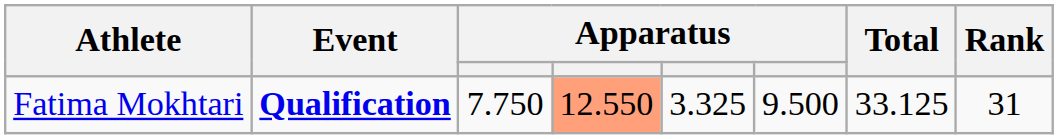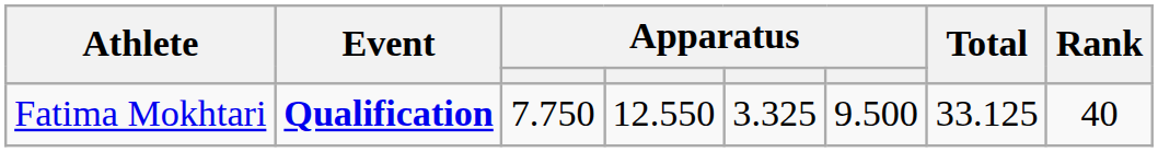 <table class="wikitable" style="font-size:90%">
 <tr>
 <th rowspan=2>Athlete</th>
 <th rowspan=2>Event</th>
 <th colspan =4>Apparatus</th>
 <th rowspan=2>Total</th>
 <th rowspan=2>Rank</th>
 </tr>
 <tr style="font-size:95%">
 <th></th>
 <th></th>
 <th></th>
 <th></th>
 </tr>
 <tr align=center>
 <td align=left><a href='#'>Fatima Mokhtari</a></td>
 <td align=left><strong><a href='#'>Qualification</a></strong></td>
 <td>7.750</td>
-<td style="background: lightsalmon;">12.550</td>
+<td>12.550</td>
 <td>3.325</td>
 <td>9.500</td>
 <td>33.125</td>
-<td>31</td>
+<td>40</td>
 </tr>
 </table>
